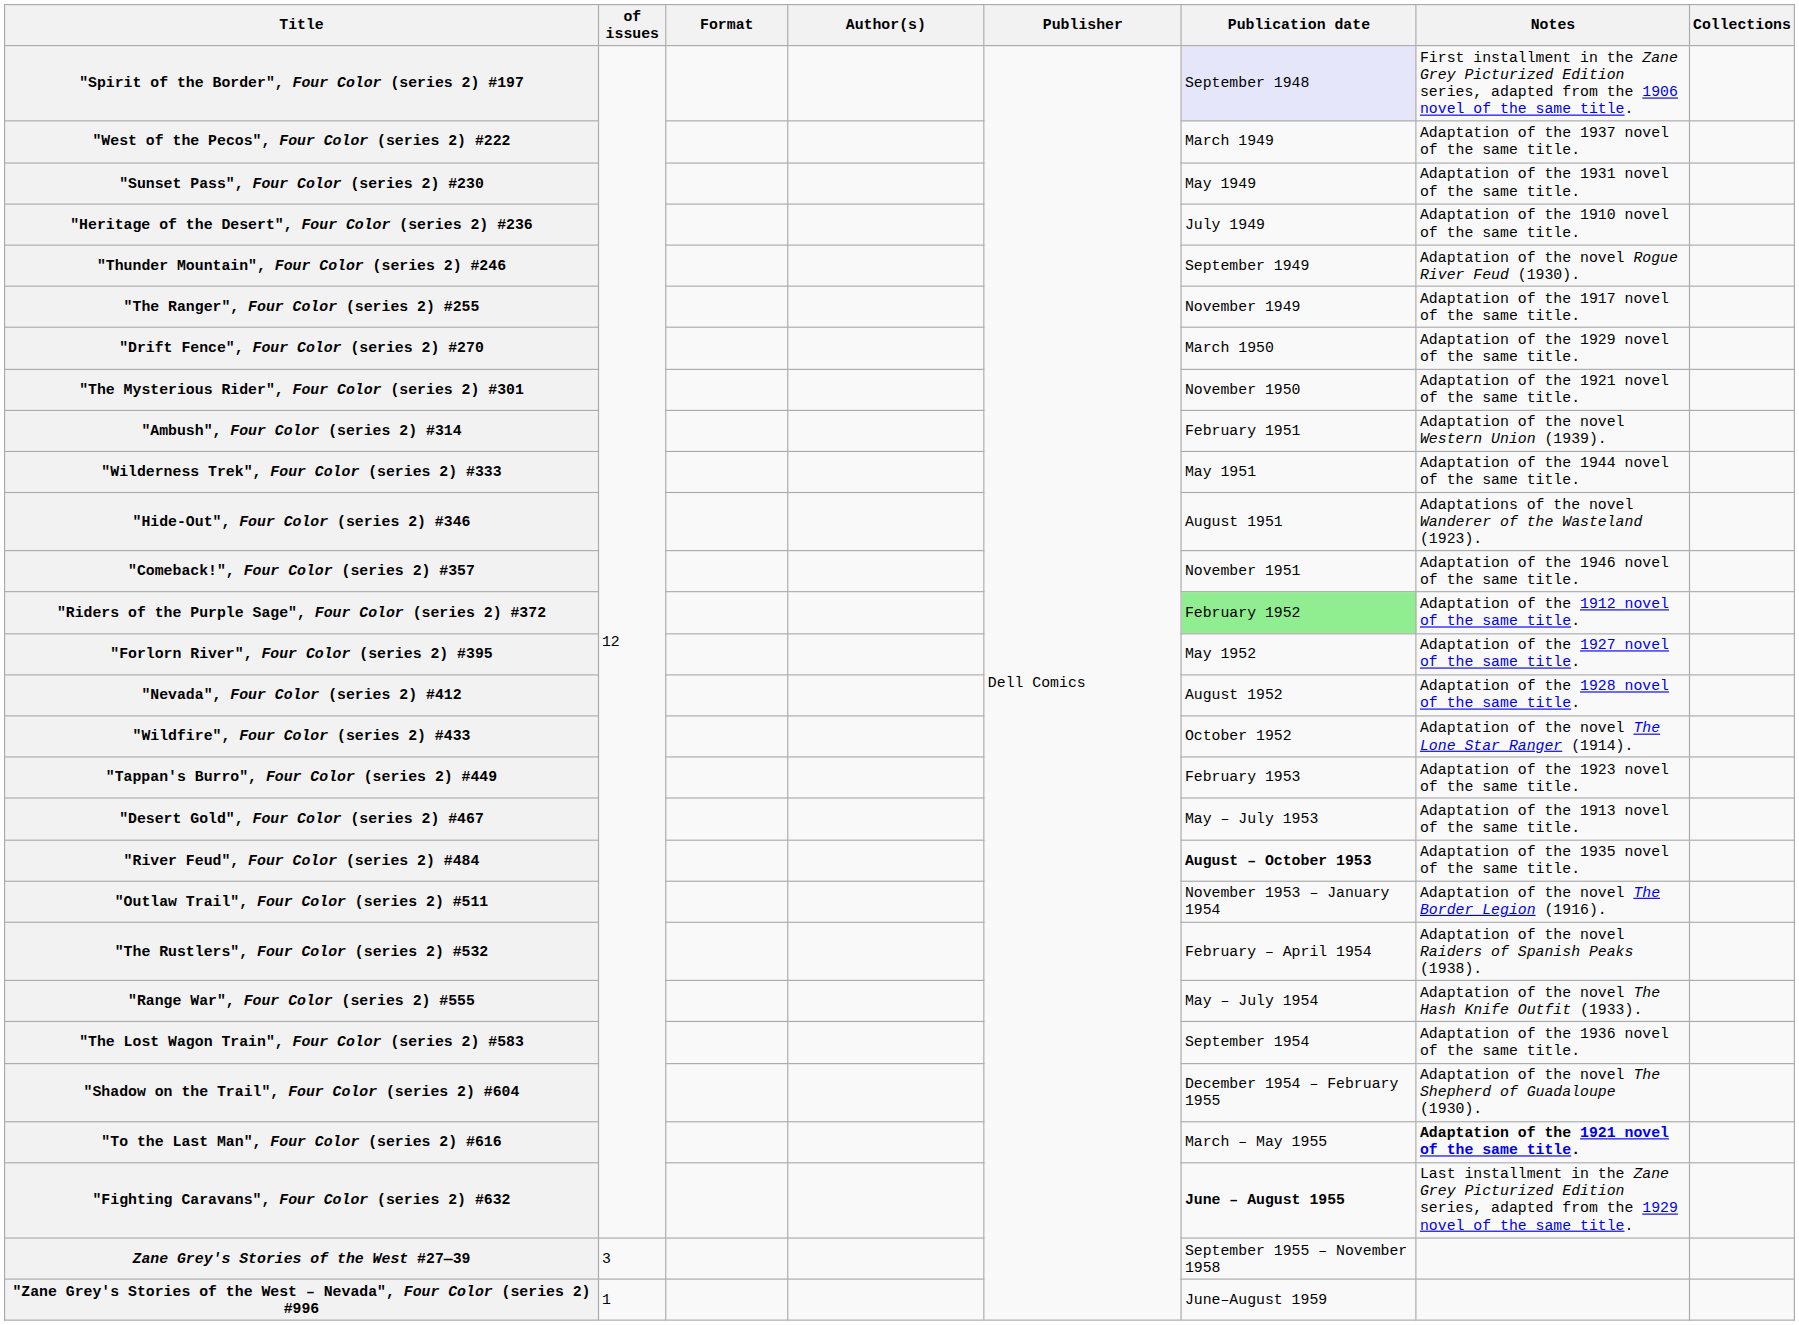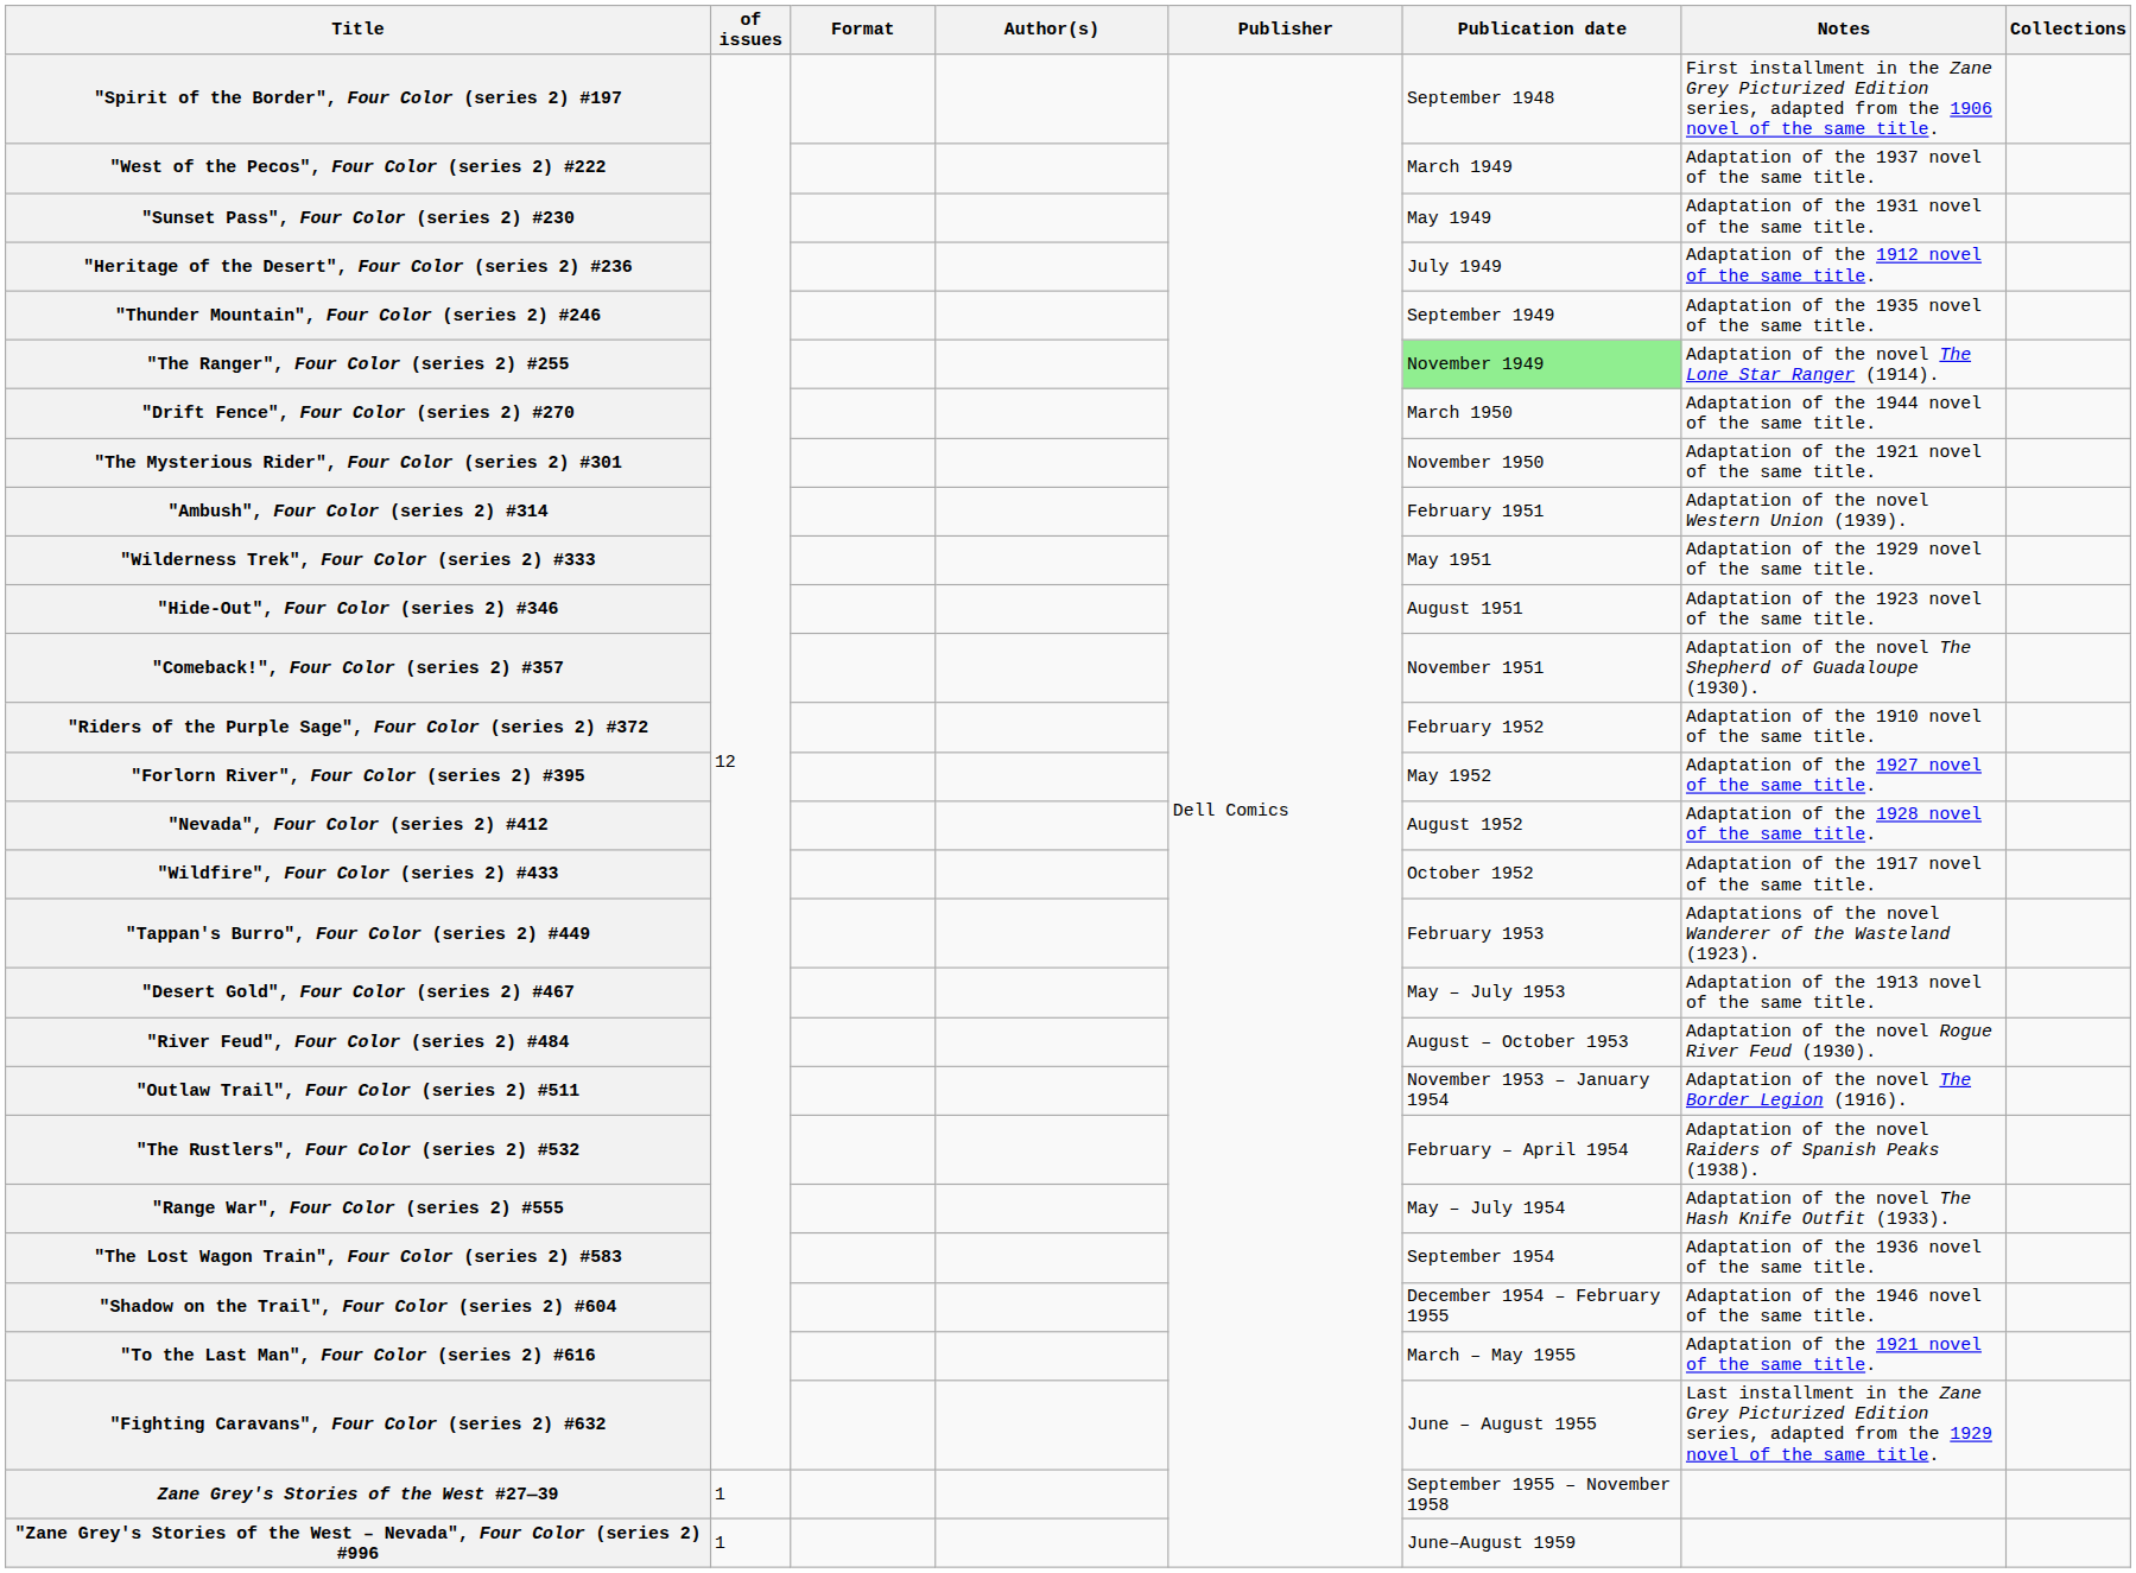 <table class="wikitable">
 <tr>
 <th>Title</th>
 <th style="width:40pt"> of issues</th>
 <th style="width:75pt">Format</th>
 <th style="width:125pt">Author(s)</th>
 <th style="width:125pt">Publisher</th>
 <th style="width:150pt">Publication date</th>
 <th style="width:175pt">Notes</th>
 <th>Collections</th>
 </tr>
 <tr>
 <th>"Spirit of the Border", <em>Four Color</em> (series 2) #197</th>
 <td rowspan="26">12</td>
 <td></td>
 <td></td>
 <td rowspan="28">Dell Comics</td>
-<td style="background: lavender;">September 1948</td>
+<td>September 1948</td>
 <td>First installment in the <em>Zane Grey Picturized Edition</em> series, adapted from the <a href='#'>1906 novel of the same title</a>.</td>
 <td></td>
 </tr>
 <tr>
 <th>"West of the Pecos", <em>Four Color</em> (series 2) #222</th>
 <td></td>
 <td></td>
 <td>March 1949</td>
 <td>Adaptation of the 1937 novel of the same title.</td>
 <td></td>
 </tr>
 <tr>
 <th>"Sunset Pass", <em>Four Color</em> (series 2) #230</th>
 <td></td>
 <td></td>
 <td>May 1949</td>
 <td>Adaptation of the 1931 novel of the same title.</td>
 <td></td>
 </tr>
 <tr>
 <th>"Heritage of the Desert", <em>Four Color</em> (series 2) #236</th>
 <td></td>
 <td></td>
 <td>July 1949</td>
-<td>Adaptation of the 1910 novel of the same title.</td>
+<td>Adaptation of the <a href='#'>1912 novel of the same title</a>.</td>
 <td></td>
 </tr>
 <tr>
 <th>"Thunder Mountain", <em>Four Color</em> (series 2) #246</th>
 <td></td>
 <td></td>
 <td>September 1949</td>
-<td>Adaptation of the novel <em>Rogue River Feud</em> (1930).</td>
+<td>Adaptation of the 1935 novel of the same title.</td>
 <td></td>
 </tr>
 <tr>
 <th>"The Ranger", <em>Four Color</em> (series 2) #255</th>
 <td></td>
 <td></td>
-<td>November 1949</td>
-<td>Adaptation of the 1917 novel of the same title.</td>
+<td style="background: lightgreen;">November 1949</td>
+<td>Adaptation of the novel <em><a href='#'>The Lone Star Ranger</a></em> (1914).</td>
 <td></td>
 </tr>
 <tr>
 <th>"Drift Fence", <em>Four Color</em> (series 2) #270</th>
 <td></td>
 <td></td>
 <td>March 1950</td>
-<td>Adaptation of the 1929 novel of the same title.</td>
+<td>Adaptation of the 1944 novel of the same title.</td>
 <td></td>
 </tr>
 <tr>
 <th>"The Mysterious Rider", <em>Four Color</em> (series 2) #301</th>
 <td></td>
 <td></td>
 <td>November 1950</td>
 <td>Adaptation of the 1921 novel of the same title.</td>
 <td></td>
 </tr>
 <tr>
 <th>"Ambush", <em>Four Color</em> (series 2) #314</th>
 <td></td>
 <td></td>
 <td>February 1951</td>
 <td>Adaptation of the novel <em>Western Union</em> (1939).</td>
 <td></td>
 </tr>
 <tr>
 <th>"Wilderness Trek", <em>Four Color</em> (series 2) #333</th>
 <td></td>
 <td></td>
 <td>May 1951</td>
-<td>Adaptation of the 1944 novel of the same title.</td>
+<td>Adaptation of the 1929 novel of the same title.</td>
 <td></td>
 </tr>
 <tr>
 <th>"Hide-Out", <em>Four Color</em> (series 2) #346</th>
 <td></td>
 <td></td>
 <td>August 1951</td>
-<td>Adaptations of the novel <em>Wanderer of the Wasteland</em> (1923).</td>
+<td>Adaptation of the 1923 novel of the same title.</td>
 <td></td>
 </tr>
 <tr>
 <th>"Comeback!", <em>Four Color</em> (series 2) #357</th>
 <td></td>
 <td></td>
 <td>November 1951</td>
-<td>Adaptation of the 1946 novel of the same title.</td>
+<td>Adaptation of the novel <em>The Shepherd of Guadaloupe</em> (1930).</td>
 <td></td>
 </tr>
 <tr>
 <th>"Riders of the Purple Sage", <em>Four Color</em> (series 2) #372</th>
 <td></td>
 <td></td>
-<td style="background: lightgreen;">February 1952</td>
-<td>Adaptation of the <a href='#'>1912 novel of the same title</a>.</td>
+<td>February 1952</td>
+<td>Adaptation of the 1910 novel of the same title.</td>
 <td></td>
 </tr>
 <tr>
 <th>"Forlorn River", <em>Four Color</em> (series 2) #395</th>
 <td></td>
 <td></td>
 <td>May 1952</td>
 <td>Adaptation of the <a href='#'>1927 novel of the same title</a>.</td>
 <td></td>
 </tr>
 <tr>
 <th>"Nevada", <em>Four Color</em> (series 2) #412</th>
 <td></td>
 <td></td>
 <td>August 1952</td>
 <td>Adaptation of the <a href='#'>1928 novel of the same title</a>.</td>
 <td></td>
 </tr>
 <tr>
 <th>"Wildfire", <em>Four Color</em> (series 2) #433</th>
 <td></td>
 <td></td>
 <td>October 1952</td>
-<td>Adaptation of the novel <em><a href='#'>The Lone Star Ranger</a></em> (1914).</td>
+<td>Adaptation of the 1917 novel of the same title.</td>
 <td></td>
 </tr>
 <tr>
 <th>"Tappan's Burro", <em>Four Color</em> (series 2) #449</th>
 <td></td>
 <td></td>
 <td>February 1953</td>
-<td>Adaptation of the 1923 novel of the same title.</td>
+<td>Adaptations of the novel <em>Wanderer of the Wasteland</em> (1923).</td>
 <td></td>
 </tr>
 <tr>
 <th>"Desert Gold", <em>Four Color</em> (series 2) #467</th>
 <td></td>
 <td></td>
 <td>May – July 1953</td>
 <td>Adaptation of the 1913 novel of the same title.</td>
 <td></td>
 </tr>
 <tr>
 <th>"River Feud", <em>Four Color</em> (series 2) #484</th>
 <td></td>
 <td></td>
-<td><strong>August – October 1953</strong></td>
-<td>Adaptation of the 1935 novel of the same title.</td>
+<td>August – October 1953</td>
+<td>Adaptation of the novel <em>Rogue River Feud</em> (1930).</td>
 <td></td>
 </tr>
 <tr>
 <th>"Outlaw Trail", <em>Four Color</em> (series 2) #511</th>
 <td></td>
 <td></td>
 <td>November 1953 – January 1954</td>
 <td>Adaptation of the novel <em><a href='#'>The Border Legion</a></em> (1916).</td>
 <td></td>
 </tr>
 <tr>
 <th>"The Rustlers", <em>Four Color</em> (series 2) #532</th>
 <td></td>
 <td></td>
 <td>February – April 1954</td>
 <td>Adaptation of the novel <em>Raiders of Spanish Peaks</em> (1938).</td>
 <td></td>
 </tr>
 <tr>
 <th>"Range War", <em>Four Color</em> (series 2) #555</th>
 <td></td>
 <td></td>
 <td>May – July 1954</td>
 <td>Adaptation of the novel <em>The Hash Knife Outfit</em> (1933).</td>
 <td></td>
 </tr>
 <tr>
 <th>"The Lost Wagon Train", <em>Four Color</em> (series 2) #583</th>
 <td></td>
 <td></td>
 <td>September 1954</td>
 <td>Adaptation of the 1936 novel of the same title.</td>
 <td></td>
 </tr>
 <tr>
 <th>"Shadow on the Trail", <em>Four Color</em> (series 2) #604</th>
 <td></td>
 <td></td>
 <td>December 1954 – February 1955</td>
-<td>Adaptation of the novel <em>The Shepherd of Guadaloupe</em> (1930).</td>
+<td>Adaptation of the 1946 novel of the same title.</td>
 <td></td>
 </tr>
 <tr>
 <th>"To the Last Man", <em>Four Color</em> (series 2) #616</th>
 <td></td>
 <td></td>
 <td>March – May 1955</td>
-<td><strong>Adaptation of the <a href='#'>1921 novel of the same title</a>.</strong></td>
+<td>Adaptation of the <a href='#'>1921 novel of the same title</a>.</td>
 <td></td>
 </tr>
 <tr>
 <th>"Fighting Caravans", <em>Four Color</em> (series 2) #632</th>
 <td></td>
 <td></td>
-<td><strong>June – August 1955</strong></td>
+<td>June – August 1955</td>
 <td>Last installment in the <em>Zane Grey Picturized Edition</em> series, adapted from the <a href='#'>1929 novel of the same title</a>.</td>
 <td></td>
 </tr>
 <tr>
 <th><em>Zane Grey's Stories of the West</em> #27—39</th>
-<td>3</td>
+<td>1</td>
 <td></td>
 <td></td>
 <td>September 1955 – November 1958</td>
 <td></td>
 <td></td>
 </tr>
 <tr>
 <th>"Zane Grey's Stories of the West – Nevada", <em>Four Color</em> (series 2) #996</th>
 <td>1</td>
 <td></td>
 <td></td>
 <td>June–August 1959</td>
 <td></td>
 <td></td>
 </tr>
 </table>
